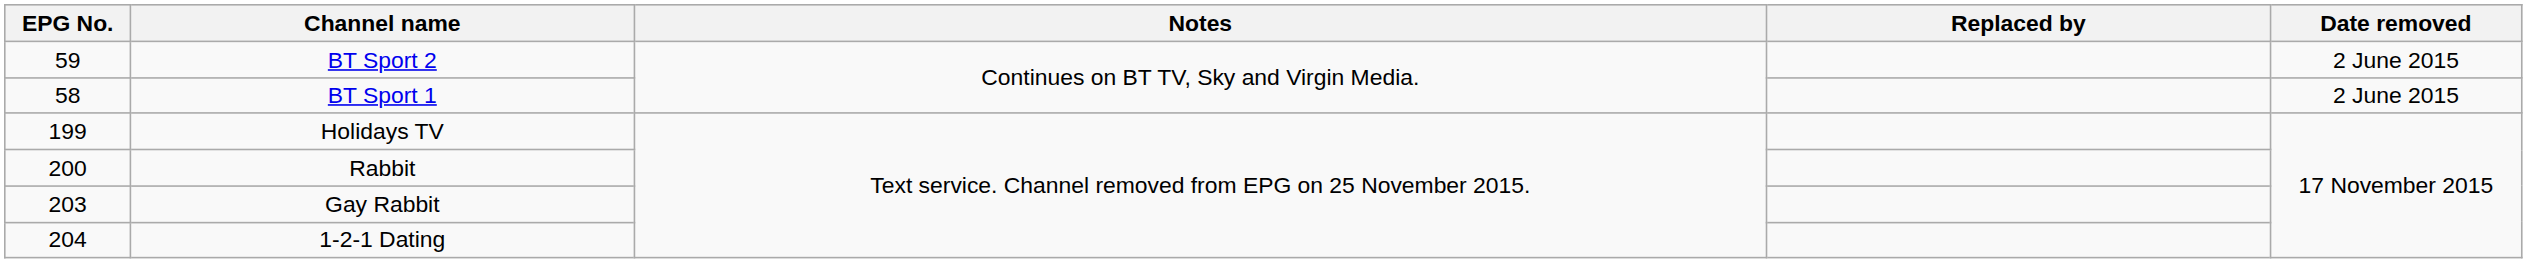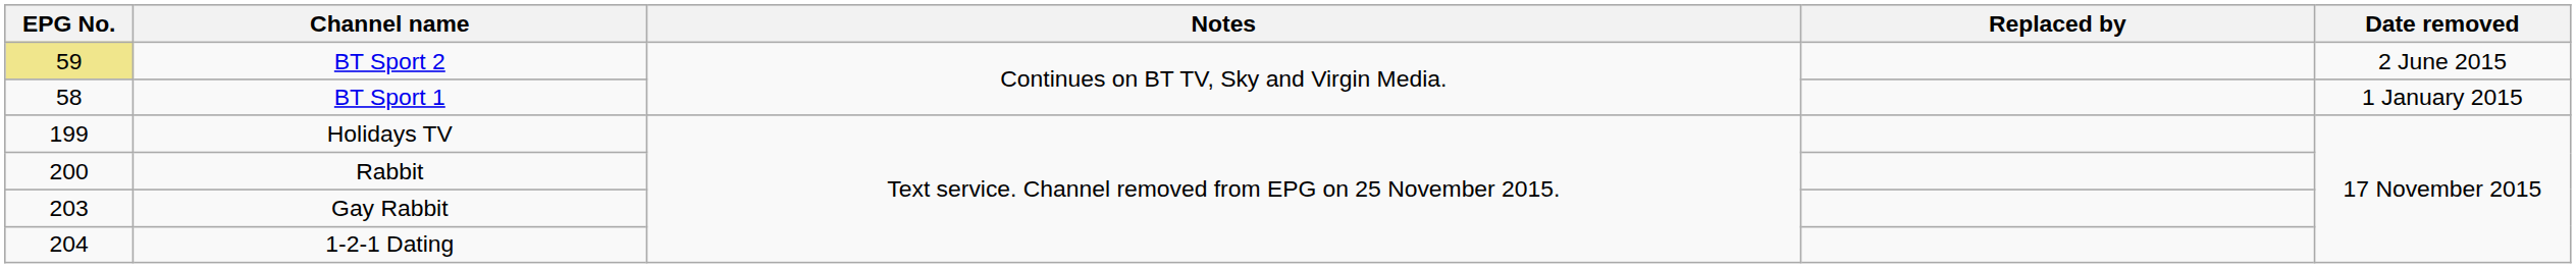 <table class="wikitable sortable" style="font-size:90%; text-align:center; width:100%;">
 <tr>
 <th style="width:5%;">EPG No.</th>
 <th style="width:20%;">Channel name</th>
 <th style="width:45%;">Notes</th>
 <th style="width:20%;">Replaced by</th>
 <th style="width:10%;">Date removed</th>
 </tr>
 <tr>
-<td>59</td>
+<td style="background: khaki;">59</td>
 <td><a href='#'>BT Sport 2</a></td>
 <td rowspan="2">Continues on BT TV, Sky and Virgin Media.</td>
 <td></td>
 <td>2 June 2015</td>
 </tr>
 <tr>
 <td>58</td>
 <td><a href='#'>BT Sport 1</a></td>
 <td></td>
-<td>2 June 2015</td>
+<td>1 January 2015</td>
 </tr>
 <tr>
 <td>199</td>
 <td>Holidays TV</td>
 <td rowspan="4">Text service. Channel removed from EPG on 25 November 2015.</td>
 <td></td>
 <td rowspan="4">17 November 2015</td>
 </tr>
 <tr>
 <td>200</td>
 <td>Rabbit</td>
 <td></td>
 </tr>
 <tr>
 <td>203</td>
 <td>Gay Rabbit</td>
 <td></td>
 </tr>
 <tr>
 <td>204</td>
 <td>1-2-1 Dating</td>
 <td></td>
 </tr>
 </table>
